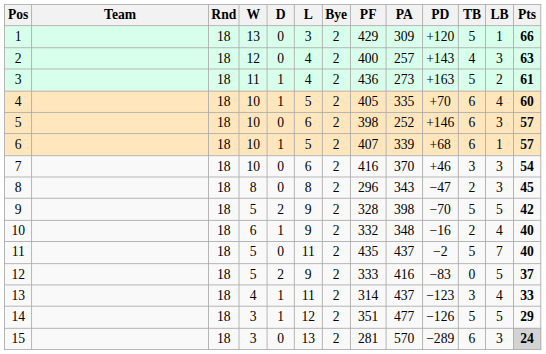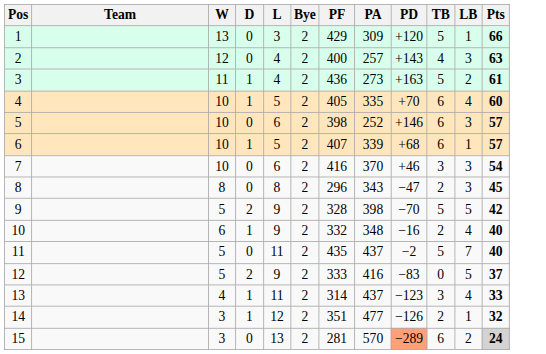 <table class="wikitable" style="text-align:center">
 <tr>
 <th style="width:25px">Pos</th>
 <th style="width:200px">Team</th>
-<th style="width:25px">Rnd</th>
 <th style="width:25px">W</th>
 <th style="width:25px">D</th>
 <th style="width:25px">L</th>
 <th style="width:25px">Bye</th>
 <th style="width:35px">PF</th>
 <th style="width:35px">PA</th>
 <th style="width:35px">PD</th>
 <th style="width:25px">TB</th>
 <th style="width:25px">LB</th>
 <th style="width:25px">Pts</th>
 </tr>
 <tr style="background:#d8ffeb">
 <td>1</td>
 <td align=left></td>
-<td>18</td>
 <td>13</td>
 <td>0</td>
 <td>3</td>
 <td>2</td>
 <td>429</td>
 <td>309</td>
 <td>+120</td>
 <td>5</td>
 <td>1</td>
 <td><strong>66</strong></td>
 </tr>
 <tr style="background:#d8ffeb">
 <td>2</td>
 <td align=left></td>
-<td>18</td>
 <td>12</td>
 <td>0</td>
 <td>4</td>
 <td>2</td>
 <td>400</td>
 <td>257</td>
 <td>+143</td>
 <td>4</td>
 <td>3</td>
 <td><strong>63</strong></td>
 </tr>
 <tr style="background:#d8ffeb">
 <td>3</td>
 <td align=left></td>
-<td>18</td>
 <td>11</td>
 <td>1</td>
 <td>4</td>
 <td>2</td>
 <td>436</td>
 <td>273</td>
 <td>+163</td>
 <td>5</td>
 <td>2</td>
 <td><strong>61</strong></td>
 </tr>
 <tr style="background:#ffe6bd">
 <td>4</td>
 <td align=left></td>
-<td>18</td>
 <td>10</td>
 <td>1</td>
 <td>5</td>
 <td>2</td>
 <td>405</td>
 <td>335</td>
 <td>+70</td>
 <td>6</td>
 <td>4</td>
 <td><strong>60</strong></td>
 </tr>
 <tr style="background:#ffe6bd">
 <td>5</td>
 <td align=left></td>
-<td>18</td>
 <td>10</td>
 <td>0</td>
 <td>6</td>
 <td>2</td>
 <td>398</td>
 <td>252</td>
 <td>+146</td>
 <td>6</td>
 <td>3</td>
 <td><strong>57</strong></td>
 </tr>
 <tr style="background:#ffe6bd">
 <td>6</td>
 <td align=left></td>
-<td>18</td>
 <td>10</td>
 <td>1</td>
 <td>5</td>
 <td>2</td>
 <td>407</td>
 <td>339</td>
 <td>+68</td>
 <td>6</td>
 <td>1</td>
 <td><strong>57</strong></td>
 </tr>
 <tr>
 <td>7</td>
 <td align=left></td>
-<td>18</td>
 <td>10</td>
 <td>0</td>
 <td>6</td>
 <td>2</td>
 <td>416</td>
 <td>370</td>
 <td>+46</td>
 <td>3</td>
 <td>3</td>
 <td><strong>54</strong></td>
 </tr>
 <tr>
 <td>8</td>
 <td align=left></td>
-<td>18</td>
 <td>8</td>
 <td>0</td>
 <td>8</td>
 <td>2</td>
 <td>296</td>
 <td>343</td>
 <td>−47</td>
 <td>2</td>
 <td>3</td>
 <td><strong>45</strong></td>
 </tr>
 <tr>
 <td>9</td>
 <td align=left></td>
-<td>18</td>
 <td>5</td>
 <td>2</td>
 <td>9</td>
 <td>2</td>
 <td>328</td>
 <td>398</td>
 <td>−70</td>
 <td>5</td>
 <td>5</td>
 <td><strong>42</strong></td>
 </tr>
 <tr>
 <td>10</td>
 <td align=left></td>
-<td>18</td>
 <td>6</td>
 <td>1</td>
 <td>9</td>
 <td>2</td>
 <td>332</td>
 <td>348</td>
 <td>−16</td>
 <td>2</td>
 <td>4</td>
 <td><strong>40</strong></td>
 </tr>
 <tr>
 <td>11</td>
 <td align=left></td>
-<td>18</td>
 <td>5</td>
 <td>0</td>
 <td>11</td>
 <td>2</td>
 <td>435</td>
 <td>437</td>
 <td>−2</td>
 <td>5</td>
 <td>7</td>
 <td><strong>40</strong></td>
 </tr>
 <tr>
 <td>12</td>
 <td align=left></td>
-<td>18</td>
 <td>5</td>
 <td>2</td>
 <td>9</td>
 <td>2</td>
 <td>333</td>
 <td>416</td>
 <td>−83</td>
 <td>0</td>
 <td>5</td>
 <td><strong>37</strong></td>
 </tr>
 <tr>
 <td>13</td>
 <td align=left></td>
-<td>18</td>
 <td>4</td>
 <td>1</td>
 <td>11</td>
 <td>2</td>
 <td>314</td>
 <td>437</td>
 <td>−123</td>
 <td>3</td>
 <td>4</td>
 <td><strong>33</strong></td>
 </tr>
 <tr>
 <td>14</td>
 <td align=left></td>
-<td>18</td>
 <td>3</td>
 <td>1</td>
 <td>12</td>
 <td>2</td>
 <td>351</td>
 <td>477</td>
 <td>−126</td>
-<td>5</td>
-<td>5</td>
-<td><strong>29</strong></td>
+<td>2</td>
+<td>1</td>
+<td><strong>32</strong></td>
 </tr>
 <tr>
 <td>15</td>
 <td align=left></td>
-<td>18</td>
 <td>3</td>
 <td>0</td>
 <td>13</td>
 <td>2</td>
 <td>281</td>
 <td>570</td>
-<td>−289</td>
+<td style="background: lightsalmon;">−289</td>
 <td>6</td>
-<td>3</td>
+<td>2</td>
 <td style="background: lightgrey;"><strong>24</strong></td>
 </tr>
 </table>
